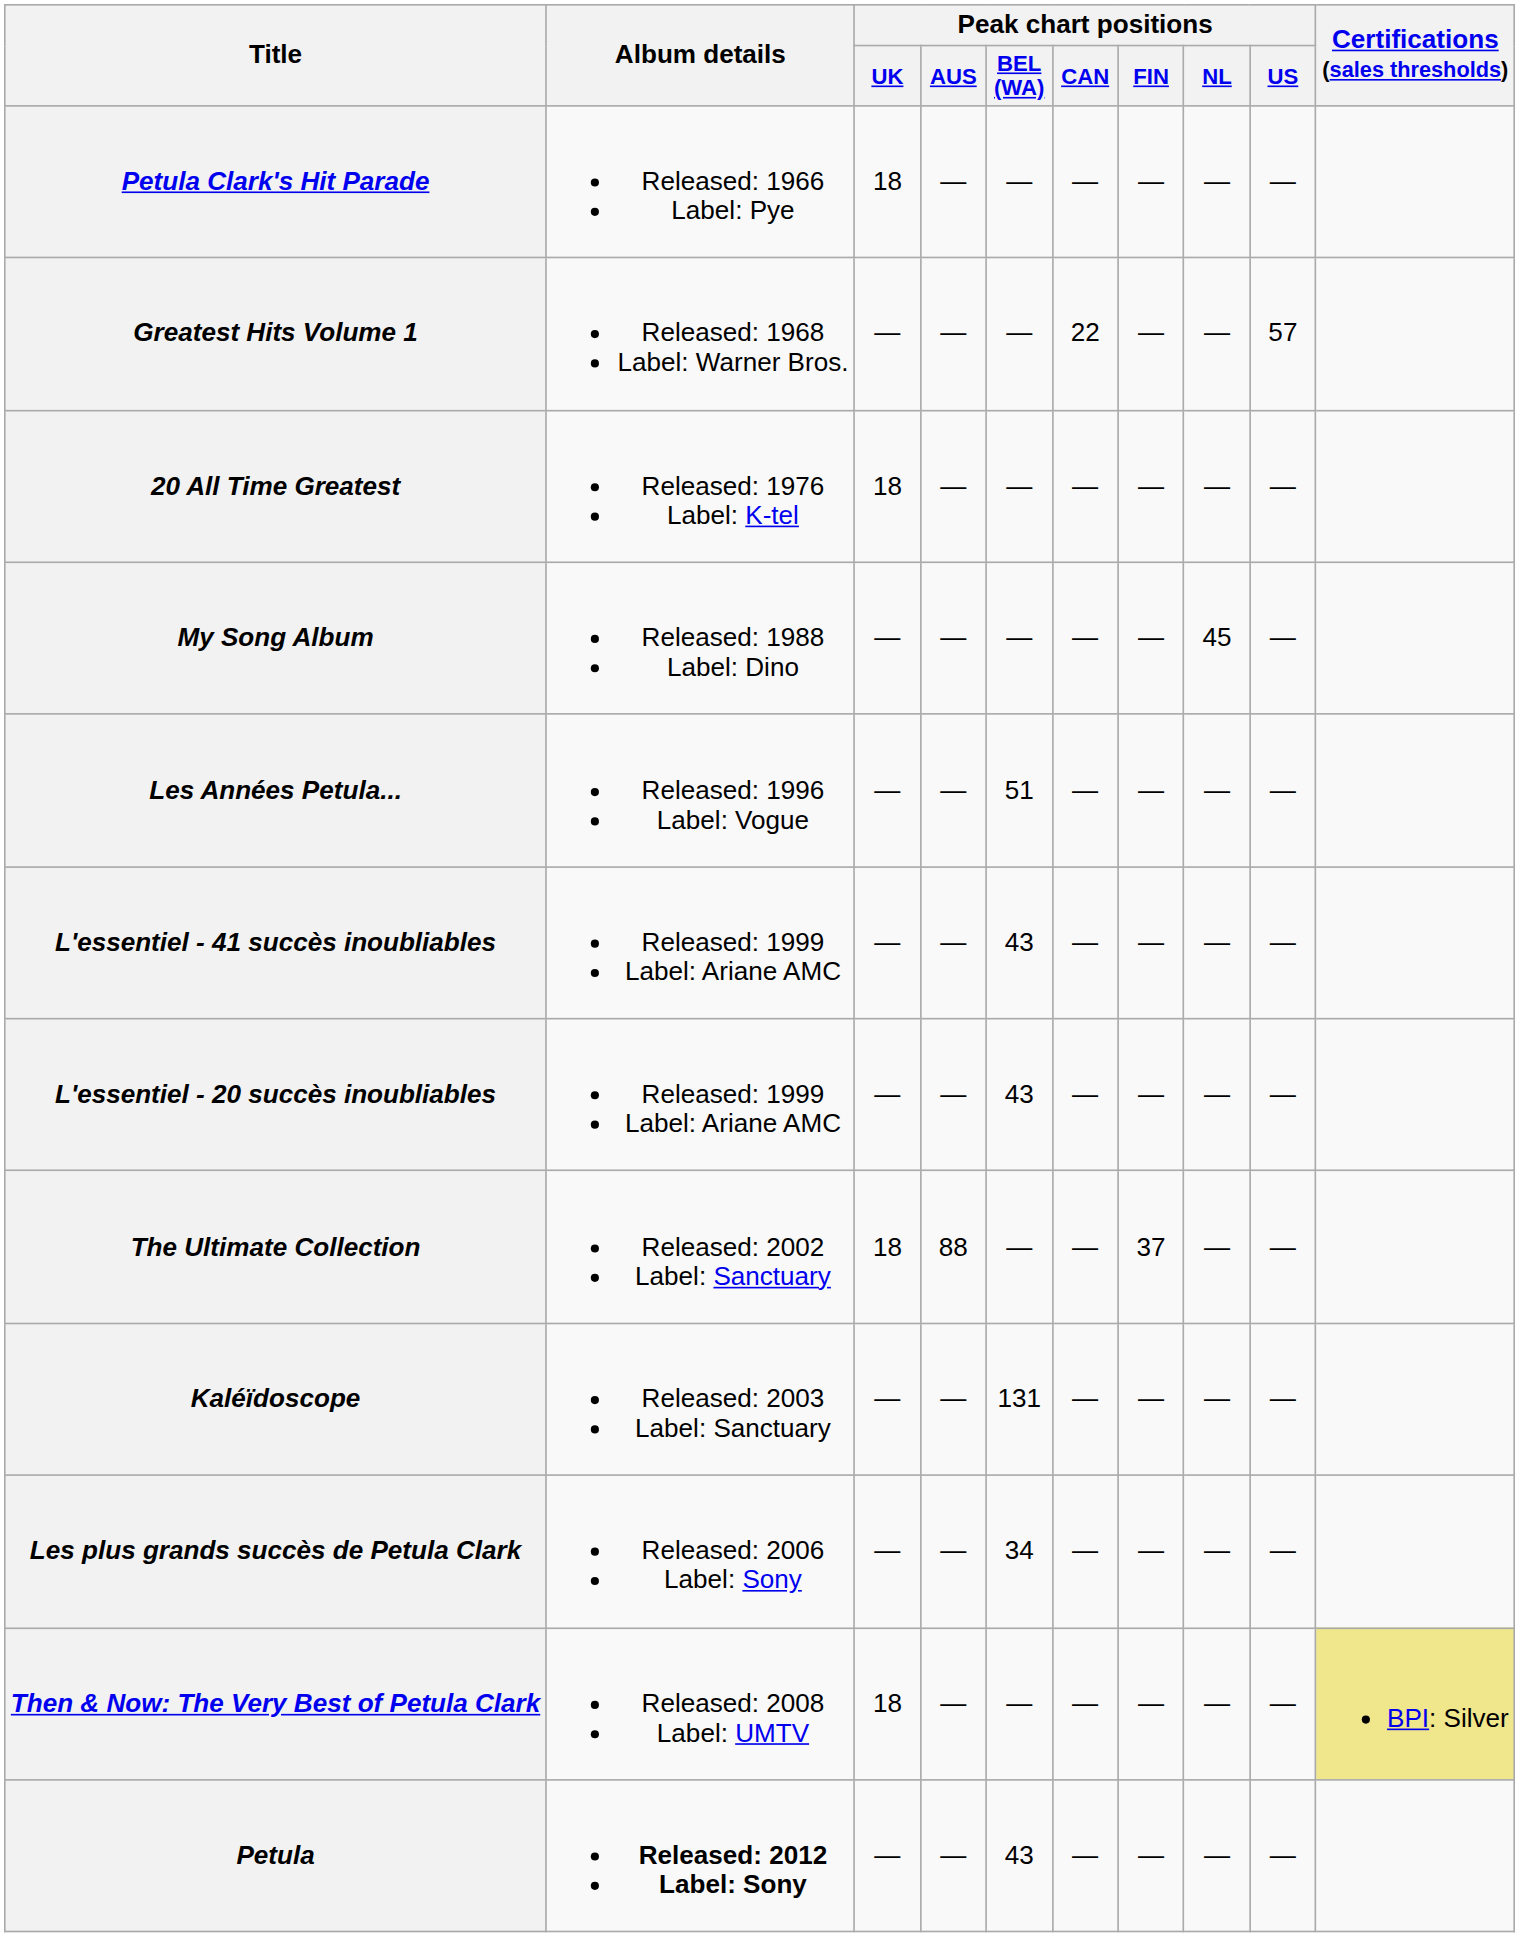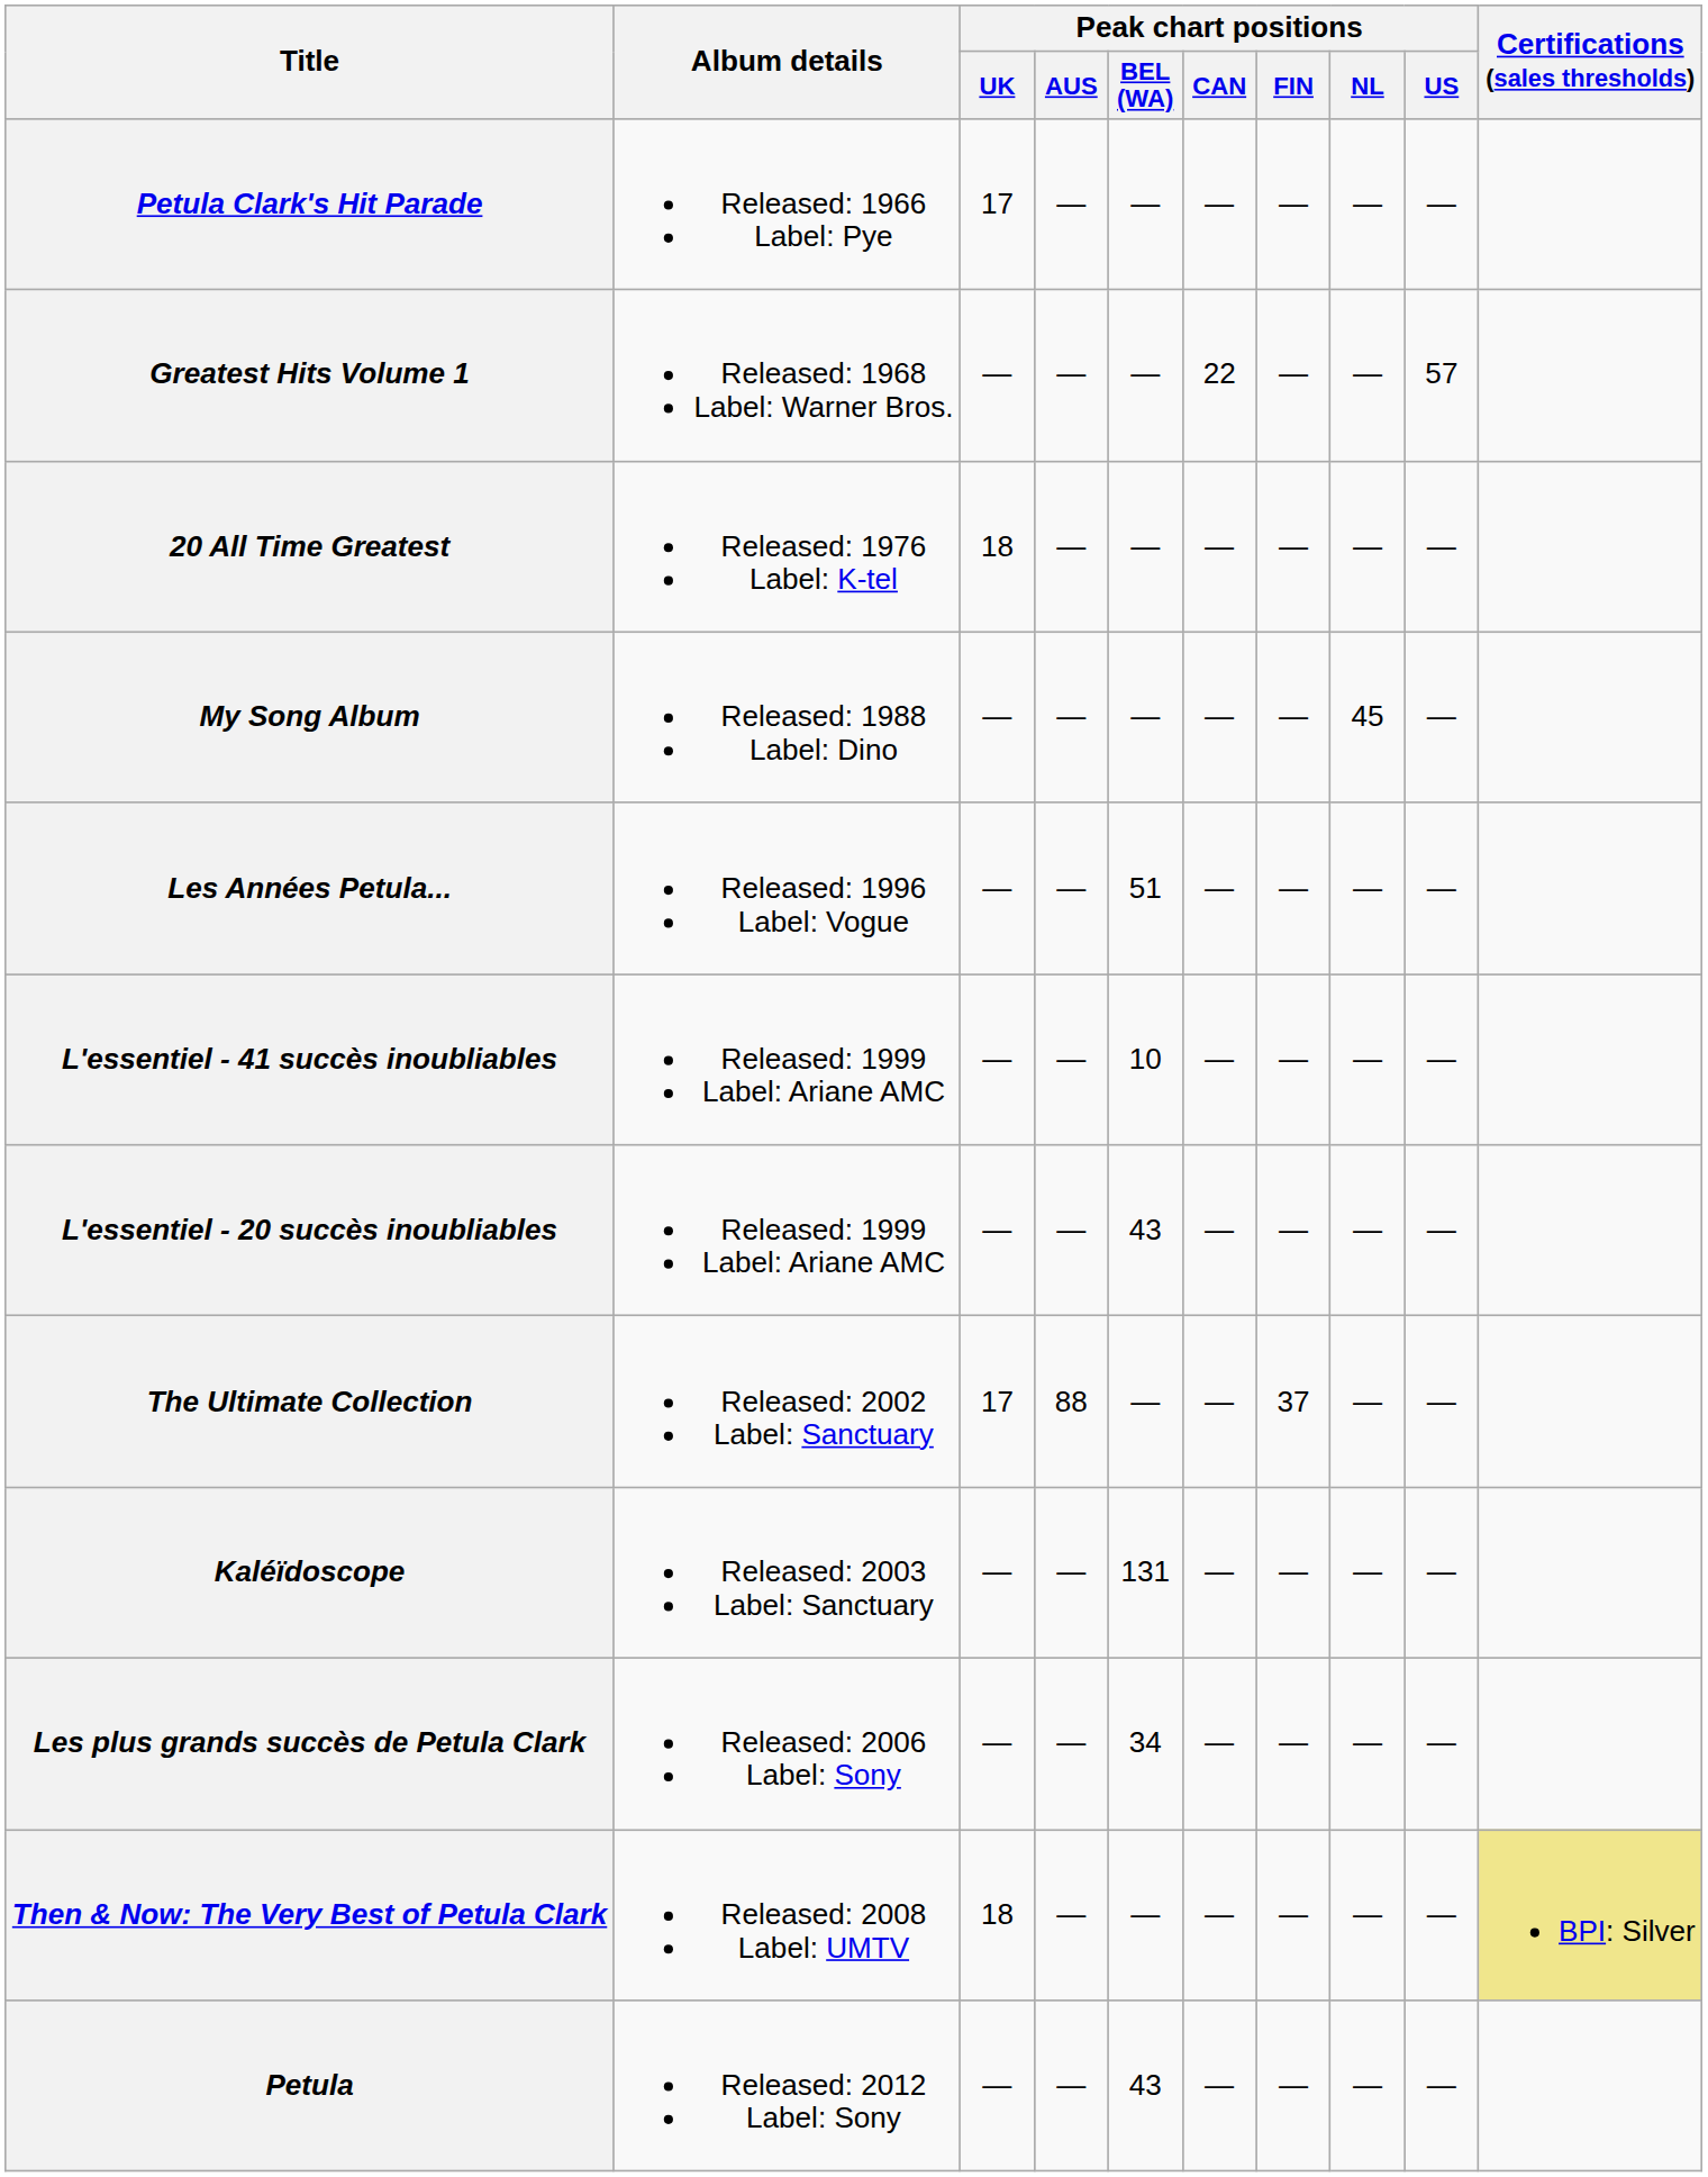 <table class="wikitable plainrowheaders" style="text-align:center;">
 <tr>
 <th rowspan="2" scope="col">Title</th>
 <th rowspan="2" scope="col">Album details</th>
 <th colspan="7">Peak chart positions</th>
 <th rowspan="2"><a href='#'>Certifications</a><br><small>(<a href='#'>sales thresholds</a>)</small></th>
 </tr>
 <tr>
 <th scope="col" style="width:2.5em;font-size:85%"><a href='#'>UK</a><br></th>
 <th scope="col" style="width:2.5em;font-size:85%"><a href='#'>AUS</a><br></th>
 <th scope="col" style="width:2.5em;font-size:85%"><a href='#'>BEL<br>(WA)</a><br></th>
 <th scope="col" style="width:2.5em;font-size:85%"><a href='#'>CAN</a><br></th>
 <th scope="col" style="width:2.5em;font-size:85%"><a href='#'>FIN</a><br></th>
 <th scope="col" style="width:2.5em;font-size:85%"><a href='#'>NL</a><br></th>
 <th scope="col" style="width:2.5em;font-size:85%"><a href='#'>US</a><br></th>
 </tr>
 <tr>
 <th scope="row"><em><a href='#'>Petula Clark's Hit Parade</a></em></th>
 <td><br><ul><li>Released: 1966 </li><li>Label: Pye</li></ul></td>
-<td>18</td>
+<td>17</td>
 <td>—</td>
 <td>—</td>
 <td>—</td>
 <td>—</td>
 <td>—</td>
 <td>—</td>
 <td></td>
 </tr>
 <tr>
 <th scope="row"><em>Greatest Hits Volume 1</em></th>
 <td><br><ul><li>Released: 1968 </li><li>Label: Warner Bros.</li></ul></td>
 <td>—</td>
 <td>—</td>
 <td>—</td>
 <td>22</td>
 <td>—</td>
 <td>—</td>
 <td>57</td>
 <td></td>
 </tr>
 <tr>
 <th scope="row"><em>20 All Time Greatest</em></th>
 <td><br><ul><li>Released: 1976 </li><li>Label: <a href='#'>K-tel</a></li></ul></td>
 <td>18</td>
 <td>—</td>
 <td>—</td>
 <td>—</td>
 <td>—</td>
 <td>—</td>
 <td>—</td>
 <td></td>
 </tr>
 <tr>
 <th scope="row"><em>My Song Album</em></th>
 <td><br><ul><li>Released: 1988 </li><li>Label: Dino</li></ul></td>
 <td>—</td>
 <td>—</td>
 <td>—</td>
 <td>—</td>
 <td>—</td>
 <td>45</td>
 <td>—</td>
 <td></td>
 </tr>
 <tr>
 <th scope="row"><em>Les Années Petula...</em></th>
 <td><br><ul><li>Released: 1996 </li><li>Label: Vogue</li></ul></td>
 <td>—</td>
 <td>—</td>
 <td>51</td>
 <td>—</td>
 <td>—</td>
 <td>—</td>
 <td>—</td>
 <td></td>
 </tr>
 <tr>
 <th scope="row"><em>L'essentiel - 41 succès inoubliables</em></th>
 <td><br><ul><li>Released: 1999 </li><li>Label: Ariane AMC</li></ul></td>
 <td>—</td>
 <td>—</td>
-<td>43</td>
+<td>10</td>
 <td>—</td>
 <td>—</td>
 <td>—</td>
 <td>—</td>
 <td></td>
 </tr>
 <tr>
 <th scope="row"><em>L'essentiel - 20 succès inoubliables</em></th>
 <td><br><ul><li>Released: 1999 </li><li>Label: Ariane AMC</li></ul></td>
 <td>—</td>
 <td>—</td>
 <td>43</td>
 <td>—</td>
 <td>—</td>
 <td>—</td>
 <td>—</td>
 <td></td>
 </tr>
 <tr>
 <th scope="row"><em>The Ultimate Collection</em></th>
 <td><br><ul><li>Released: 2002 </li><li>Label: <a href='#'>Sanctuary</a></li></ul></td>
-<td>18</td>
+<td>17</td>
 <td>88</td>
 <td>—</td>
 <td>—</td>
 <td>37</td>
 <td>—</td>
 <td>—</td>
 <td></td>
 </tr>
 <tr>
 <th scope="row"><em>Kaléïdoscope</em></th>
 <td><br><ul><li>Released: 2003 </li><li>Label: Sanctuary</li></ul></td>
 <td>—</td>
 <td>—</td>
 <td>131</td>
 <td>—</td>
 <td>—</td>
 <td>—</td>
 <td>—</td>
 <td></td>
 </tr>
 <tr>
 <th scope="row"><em>Les plus grands succès de Petula Clark</em></th>
 <td><br><ul><li>Released: 2006 </li><li>Label: <a href='#'>Sony</a></li></ul></td>
 <td>—</td>
 <td>—</td>
 <td>34</td>
 <td>—</td>
 <td>—</td>
 <td>—</td>
 <td>—</td>
 <td></td>
 </tr>
 <tr>
 <th scope="row"><em><a href='#'>Then & Now: The Very Best of Petula Clark</a></em></th>
 <td><br><ul><li>Released: 2008 </li><li>Label: <a href='#'>UMTV</a></li></ul></td>
 <td>18</td>
 <td>—</td>
 <td>—</td>
 <td>—</td>
 <td>—</td>
 <td>—</td>
 <td>—</td>
 <td style="background: khaki;"><br><ul><li><a href='#'>BPI</a>: Silver</li></ul></td>
 </tr>
 <tr>
 <th scope="row"><em>Petula</em></th>
-<td><strong><br><ul><li>Released: 2012 </li><li>Label: Sony</li></ul></strong></td>
+<td><br><ul><li>Released: 2012 </li><li>Label: Sony</li></ul></td>
 <td>—</td>
 <td>—</td>
 <td>43</td>
 <td>—</td>
 <td>—</td>
 <td>—</td>
 <td>—</td>
 <td></td>
 </tr>
 </table>
